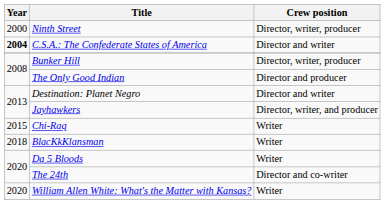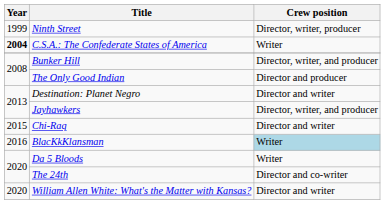 <table class="wikitable sortable">
 <tr>
 <th>Year</th>
 <th>Title</th>
 <th>Crew position</th>
 </tr>
 <tr>
-<td>2000</td>
+<td>1999</td>
 <td><em><a href='#'>Ninth Street</a></em></td>
 <td>Director, writer, producer</td>
 </tr>
 <tr>
 <td><strong>2004</strong></td>
 <td><em><a href='#'>C.S.A.: The Confederate States of America</a></em></td>
-<td>Director and writer</td>
+<td>Writer</td>
 </tr>
 <tr>
 </tr>
 <tr>
 <td rowspan="2">2008</td>
 <td><em><a href='#'>Bunker Hill</a></em></td>
-<td>Director, writer, producer</td>
+<td>Director, writer, and producer</td>
 </tr>
 <tr>
 <td><em><a href='#'>The Only Good Indian</a></em></td>
 <td>Director and producer</td>
 </tr>
 <tr>
 <td rowspan="2">2013</td>
 <td><em>Destination: Planet Negro</em></td>
 <td>Director and writer</td>
 </tr>
 <tr>
 <td><em><a href='#'>Jayhawkers</a></em></td>
 <td>Director, writer, and producer</td>
 </tr>
 <tr>
 <td>2015</td>
 <td><em><a href='#'>Chi-Raq</a></em></td>
-<td>Writer</td>
+<td>Director and writer</td>
 </tr>
 <tr>
-<td>2018</td>
+<td>2016</td>
 <td><em><a href='#'>BlacKkKlansman</a></em></td>
-<td>Writer</td>
+<td style="background: lightblue;">Writer</td>
 </tr>
 <tr>
 <td rowspan="2">2020</td>
 <td><em><a href='#'>Da 5 Bloods</a></em></td>
 <td>Writer</td>
 </tr>
 <tr>
 <td><em><a href='#'>The 24th</a></em></td>
 <td>Director and co-writer</td>
 </tr>
 <tr>
 <td rowspan="2">2020</td>
 <td><em><a href='#'>William Allen White: What's the Matter with Kansas?</a></em></td>
-<td>Writer</td>
+<td>Director and writer</td>
 </tr>
 </table>
